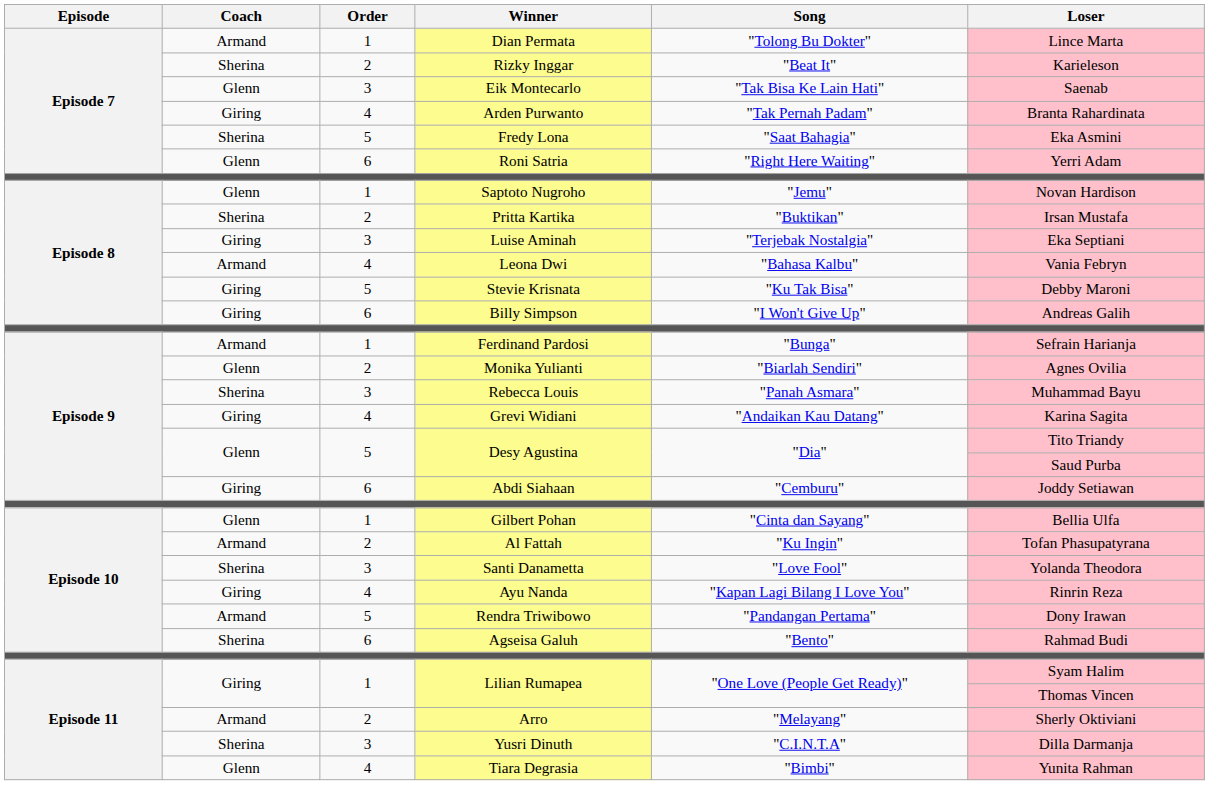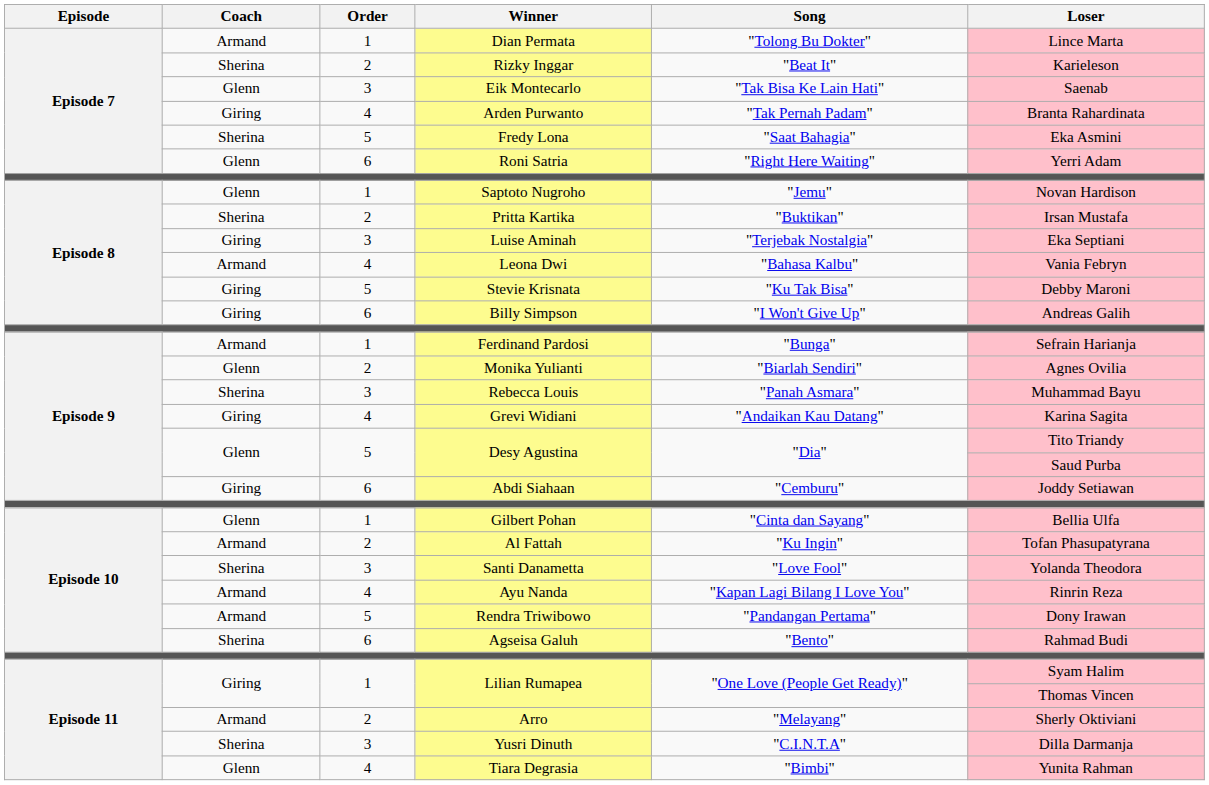 <table class="wikitable" style="text-align: center; width:100%;">
 <tr>
 <th style="width:10%;">Episode</th>
 <th style="width:10%;">Coach</th>
 <th style="width:06%;">Order</th>
 <th style="width:15%;">Winner</th>
 <th style="width:20%;">Song</th>
 <th style="width:15%;">Loser</th>
 </tr>
 <tr>
 <th rowspan=6>Episode 7 <br></th>
 <td>Armand</td>
 <td>1</td>
 <td style="background:#fdfc8f;">Dian Permata</td>
 <td>"<a href='#'>Tolong Bu Dokter</a>"</td>
 <td style="background:pink;">Lince Marta</td>
 </tr>
 <tr>
 <td>Sherina</td>
 <td>2</td>
 <td style="background:#fdfc8f;">Rizky Inggar</td>
 <td>"<a href='#'>Beat It</a>"</td>
 <td style="background:pink;">Karieleson</td>
 </tr>
 <tr>
 <td>Glenn</td>
 <td>3</td>
 <td style="background:#fdfc8f;">Eik Montecarlo</td>
 <td>"<a href='#'>Tak Bisa Ke Lain Hati</a>"</td>
 <td style="background:pink;">Saenab</td>
 </tr>
 <tr>
 <td>Giring</td>
 <td>4</td>
 <td style="background:#fdfc8f;">Arden Purwanto</td>
 <td>"<a href='#'>Tak Pernah Padam</a>"</td>
 <td style="background:pink;">Branta Rahardinata</td>
 </tr>
 <tr>
 <td>Sherina</td>
 <td>5</td>
 <td style="background:#fdfc8f;">Fredy Lona</td>
 <td>"<a href='#'>Saat Bahagia</a>"</td>
 <td style="background:pink;">Eka Asmini</td>
 </tr>
 <tr>
 <td>Glenn</td>
 <td>6</td>
 <td style="background:#fdfc8f;">Roni Satria</td>
 <td>"<a href='#'>Right Here Waiting</a>"</td>
 <td style="background:pink;">Yerri Adam</td>
 </tr>
 <tr>
 <td colspan="6" style="background:#555;"></td>
 </tr>
 <tr>
 <th rowspan=6>Episode 8 <br></th>
 <td>Glenn</td>
 <td>1</td>
 <td style="background:#fdfc8f;">Saptoto Nugroho</td>
 <td>"<a href='#'>Jemu</a>"</td>
 <td style="background:pink;">Novan Hardison</td>
 </tr>
 <tr>
 <td>Sherina</td>
 <td>2</td>
 <td style="background:#fdfc8f;">Pritta Kartika</td>
 <td>"<a href='#'>Buktikan</a>"</td>
 <td style="background:pink;">Irsan Mustafa</td>
 </tr>
 <tr>
 <td>Giring</td>
 <td>3</td>
 <td style="background:#fdfc8f;">Luise Aminah</td>
 <td>"<a href='#'>Terjebak Nostalgia</a>"</td>
 <td style="background:pink;">Eka Septiani</td>
 </tr>
 <tr>
 <td>Armand</td>
 <td>4</td>
 <td style="background:#fdfc8f;">Leona Dwi</td>
 <td>"<a href='#'>Bahasa Kalbu</a>"</td>
 <td style="background:pink;">Vania Febryn</td>
 </tr>
 <tr>
 <td>Giring</td>
 <td>5</td>
 <td style="background:#fdfc8f;">Stevie Krisnata</td>
 <td>"<a href='#'>Ku Tak Bisa</a>"</td>
 <td style="background:pink;">Debby Maroni</td>
 </tr>
 <tr>
 <td>Giring</td>
 <td>6</td>
 <td style="background:#fdfc8f;">Billy Simpson</td>
 <td>"<a href='#'>I Won't Give Up</a>"</td>
 <td style="background:pink;">Andreas Galih</td>
 </tr>
 <tr>
 <td colspan="6" style="background:#555;"></td>
 </tr>
 <tr>
 <th rowspan=7>Episode 9 <br></th>
 <td>Armand</td>
 <td>1</td>
 <td style="background:#fdfc8f;">Ferdinand Pardosi</td>
 <td>"<a href='#'>Bunga</a>"</td>
 <td style="background:pink;">Sefrain Harianja</td>
 </tr>
 <tr>
 <td>Glenn</td>
 <td>2</td>
 <td style="background:#fdfc8f;">Monika Yulianti</td>
 <td>"<a href='#'>Biarlah Sendiri</a>"</td>
 <td style="background:pink;">Agnes Ovilia</td>
 </tr>
 <tr>
 <td>Sherina</td>
 <td>3</td>
 <td style="background:#fdfc8f;">Rebecca Louis</td>
 <td>"<a href='#'>Panah Asmara</a>"</td>
 <td style="background:pink;">Muhammad Bayu</td>
 </tr>
 <tr>
 <td>Giring</td>
 <td>4</td>
 <td style="background:#fdfc8f;">Grevi Widiani</td>
 <td>"<a href='#'>Andaikan Kau Datang</a>"</td>
 <td style="background:pink;">Karina Sagita</td>
 </tr>
 <tr>
 <td rowspan=2>Glenn</td>
 <td rowspan=2>5</td>
 <td rowspan=2 style="background:#fdfc8f;">Desy Agustina</td>
 <td rowspan=2>"<a href='#'>Dia</a>"</td>
 <td style="background:pink;">Tito Triandy</td>
 </tr>
 <tr>
 <td style="background:pink;">Saud Purba</td>
 </tr>
 <tr>
 <td>Giring</td>
 <td>6</td>
 <td style="background:#fdfc8f;">Abdi Siahaan</td>
 <td>"<a href='#'>Cemburu</a>"</td>
 <td style="background:pink;">Joddy Setiawan</td>
 </tr>
 <tr>
 <td colspan="6" style="background:#555;"></td>
 </tr>
 <tr>
 <th rowspan=6>Episode 10 <br></th>
 <td>Glenn</td>
 <td>1</td>
 <td style="background:#fdfc8f;">Gilbert Pohan</td>
 <td>"<a href='#'>Cinta dan Sayang</a>"</td>
 <td style="background:pink;">Bellia Ulfa</td>
 </tr>
 <tr>
 <td>Armand</td>
 <td>2</td>
 <td style="background:#fdfc8f;">Al Fattah</td>
 <td>"<a href='#'>Ku Ingin</a>"</td>
 <td style="background:pink;">Tofan Phasupatyrana</td>
 </tr>
 <tr>
 <td>Sherina</td>
 <td>3</td>
 <td style="background:#fdfc8f;">Santi Danametta</td>
 <td>"<a href='#'>Love Fool</a>"</td>
 <td style="background:pink;">Yolanda Theodora</td>
 </tr>
 <tr>
-<td>Giring</td>
+<td>Armand</td>
 <td>4</td>
 <td style="background:#fdfc8f;">Ayu Nanda</td>
 <td>"<a href='#'>Kapan Lagi Bilang I Love You</a>"</td>
 <td style="background:pink;">Rinrin Reza</td>
 </tr>
 <tr>
 <td>Armand</td>
 <td>5</td>
 <td style="background:#fdfc8f;">Rendra Triwibowo</td>
 <td>"<a href='#'>Pandangan Pertama</a>"</td>
 <td style="background:pink;">Dony Irawan</td>
 </tr>
 <tr>
 <td>Sherina</td>
 <td>6</td>
 <td style="background:#fdfc8f;">Agseisa Galuh</td>
 <td>"<a href='#'>Bento</a>"</td>
 <td style="background:pink;">Rahmad Budi</td>
 </tr>
 <tr>
 <td colspan="6" style="background:#555;"></td>
 </tr>
 <tr>
 <th rowspan=5>Episode 11 <br></th>
 <td rowspan=2>Giring</td>
 <td rowspan=2>1</td>
 <td rowspan=2 style="background:#fdfc8f;">Lilian Rumapea</td>
 <td rowspan=2>"<a href='#'>One Love (People Get Ready)</a>"</td>
 <td style="background:pink;">Syam Halim</td>
 </tr>
 <tr>
 <td style="background:pink;">Thomas Vincen</td>
 </tr>
 <tr>
 <td>Armand</td>
 <td>2</td>
 <td style="background:#fdfc8f;">Arro</td>
 <td>"<a href='#'>Melayang</a>"</td>
 <td style="background:pink;">Sherly Oktiviani</td>
 </tr>
 <tr>
 <td>Sherina</td>
 <td>3</td>
 <td style="background:#fdfc8f;">Yusri Dinuth</td>
 <td>"<a href='#'>C.I.N.T.A</a>"</td>
 <td style="background:pink;">Dilla Darmanja</td>
 </tr>
 <tr>
 <td>Glenn</td>
 <td>4</td>
 <td style="background:#fdfc8f;">Tiara Degrasia</td>
 <td>"<a href='#'>Bimbi</a>"</td>
 <td style="background:pink;">Yunita Rahman</td>
 </tr>
 </table>
